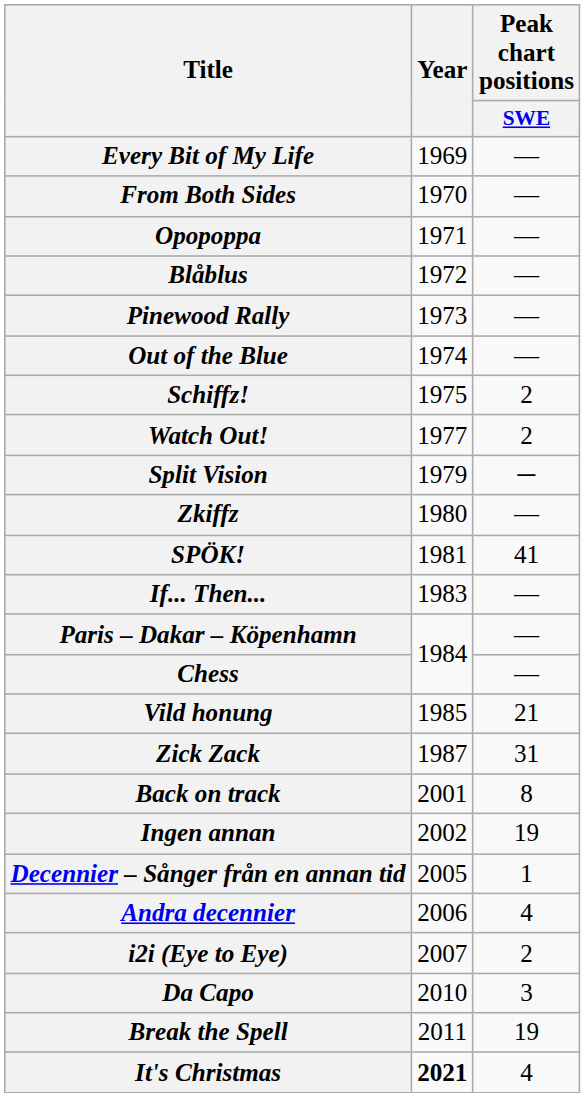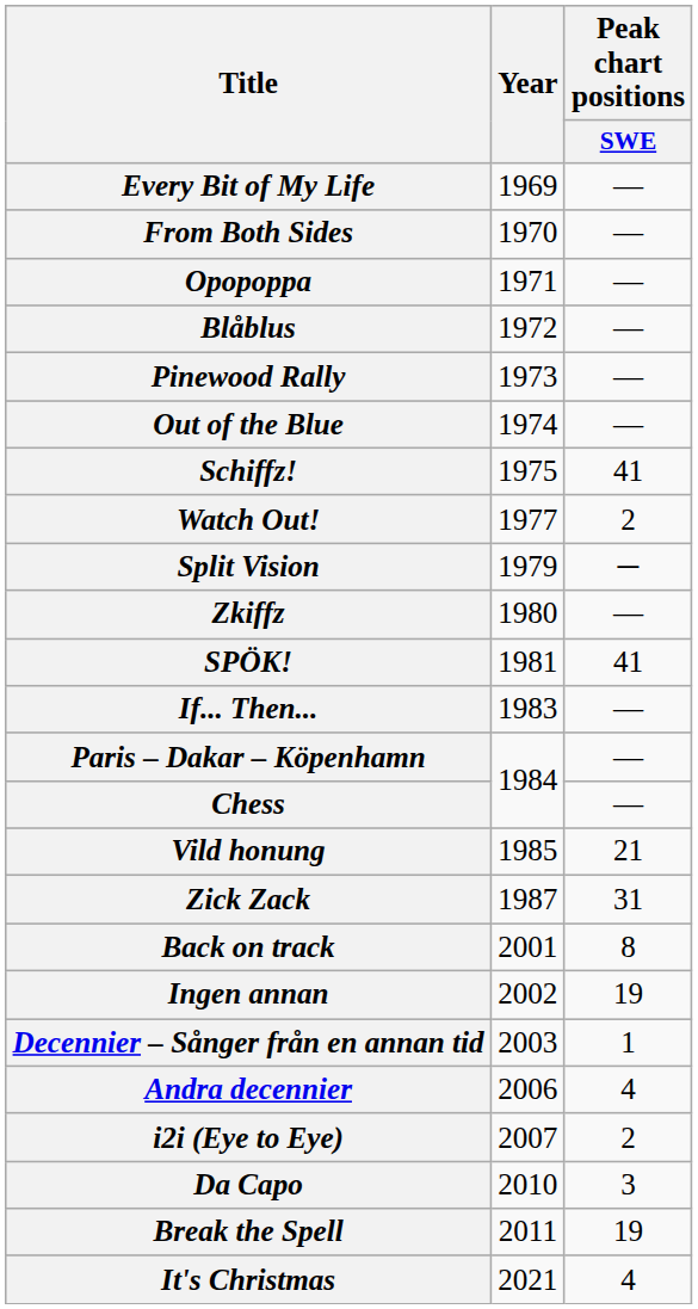 <table class="wikitable plainrowheaders" style="text-align:center;">
 <tr>
 <th scope="col" rowspan="2">Title</th>
 <th scope="col" rowspan="2">Year</th>
 <th scope="col" colspan="1">Peak chart positions</th>
 </tr>
 <tr>
 <th scope="col" style="width:3em;font-size:85%;"><a href='#'>SWE</a><br></th>
 </tr>
 <tr>
 <th scope="row"><em>Every Bit of My Life</em></th>
 <td>1969</td>
 <td>—</td>
 </tr>
 <tr>
 <th scope="row"><em>From Both Sides</em></th>
 <td>1970</td>
 <td>—</td>
 </tr>
 <tr>
 <th scope="row"><em>Opopoppa</em> </th>
 <td>1971</td>
 <td>—</td>
 </tr>
 <tr>
 <th scope="row"><em>Blåblus</em> </th>
 <td>1972</td>
 <td>—</td>
 </tr>
 <tr>
 <th scope="row"><em>Pinewood Rally</em> </th>
 <td>1973</td>
 <td>—</td>
 </tr>
 <tr>
 <th scope="row"><em>Out of the Blue</em> </th>
 <td>1974</td>
 <td>—</td>
 </tr>
 <tr>
 <th scope="row"><em>Schiffz!</em></th>
 <td>1975</td>
-<td>2</td>
+<td>41</td>
 </tr>
 <tr>
 <th scope="row"><em>Watch Out!</em></th>
 <td>1977</td>
 <td>2</td>
 </tr>
 <tr>
 <th scope="row"><em>Split Vision</em></th>
 <td>1979</td>
 <td>─</td>
 </tr>
 <tr>
 <th scope="row"><em>Zkiffz</em> </th>
 <td>1980</td>
 <td>—</td>
 </tr>
 <tr>
 <th scope="row"><em>SPÖK!</em> </th>
 <td>1981</td>
 <td>41</td>
 </tr>
 <tr>
 <th scope="row"><em>If... Then...</em></th>
 <td>1983</td>
 <td>—</td>
 </tr>
 <tr>
 <th scope="row"><em>Paris – Dakar – Köpenhamn</em> </th>
 <td rowspan="2">1984</td>
 <td>—</td>
 </tr>
 <tr>
 <th scope="row"><em>Chess</em></th>
 <td>—</td>
 </tr>
 <tr>
 <th scope="row"><em>Vild honung</em> </th>
 <td>1985</td>
 <td>21</td>
 </tr>
 <tr>
 <th scope="row"><em>Zick Zack</em></th>
 <td>1987</td>
 <td>31</td>
 </tr>
 <tr>
 <th scope="row"><em>Back on track</em></th>
 <td>2001</td>
 <td>8</td>
 </tr>
 <tr>
 <th scope="row"><em>Ingen annan</em> </th>
 <td>2002</td>
 <td>19</td>
 </tr>
 <tr>
 <th scope="row"><em><a href='#'>Decennier</a> – Sånger från en annan tid</em> </th>
-<td>2005</td>
+<td>2003</td>
 <td>1</td>
 </tr>
 <tr>
 <th scope="row"><em><a href='#'>Andra decennier</a></em> </th>
 <td>2006</td>
 <td>4<br></td>
 </tr>
 <tr>
 <th scope="row"><em>i2i (Eye to Eye)</em></th>
 <td>2007</td>
 <td>2</td>
 </tr>
 <tr>
 <th scope="row"><em>Da Capo</em></th>
 <td>2010</td>
 <td>3</td>
 </tr>
 <tr>
 <th scope="row"><em>Break the Spell</em></th>
 <td>2011</td>
 <td>19</td>
 </tr>
 <tr>
 <th scope="row"><em>It's Christmas</em></th>
-<td><strong>2021</strong></td>
+<td>2021</td>
 <td>4<br></td>
 </tr>
 </table>
